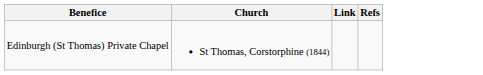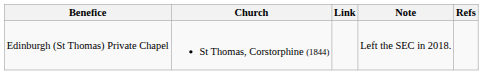 <table class="wikitable">
 <tr>
 <th>Benefice</th>
 <th>Church</th>
 <th>Link</th>
+<th>Note</th>
 <th>Refs</th>
 </tr>
 <tr>
 <td>Edinburgh (St Thomas) Private Chapel</td>
 <td><br><ul><li>St Thomas, Corstorphine <small>(1844)</small></li></ul></td>
 <td></td>
+<td>Left the SEC in 2018.</td>
 <td></td>
 </tr>
 </table>
